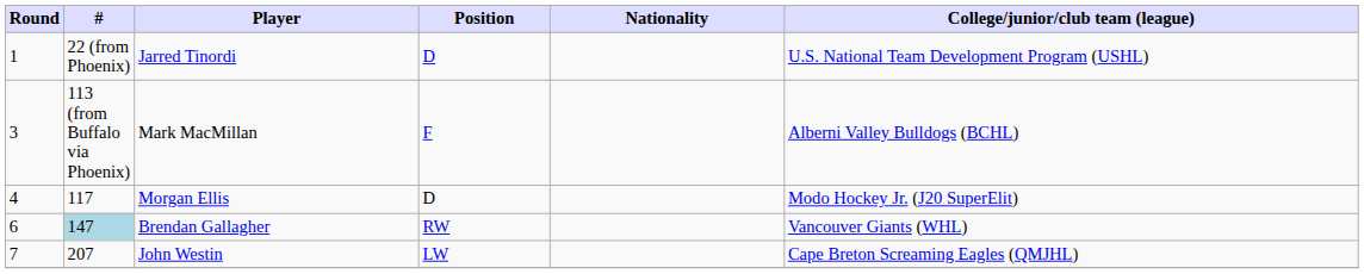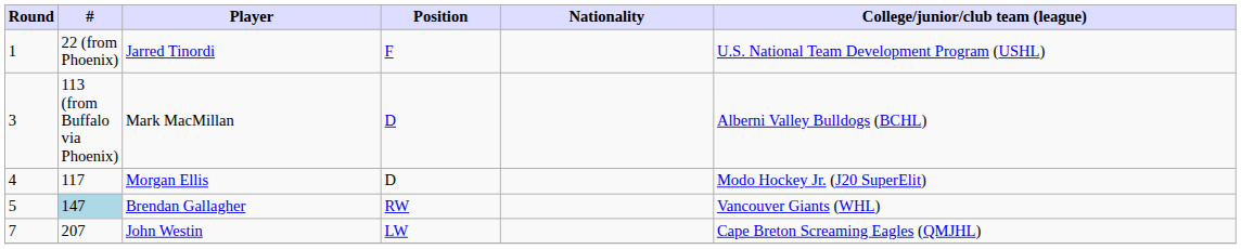 <table class="wikitable">
 <tr>
 <th style="background:#ddf; width:2.00%;">Round</th>
 <th style="background:#ddf; width:3.50%;">#</th>
 <th style="background:#ddf; width:22.0%;">Player</th>
 <th style="background:#ddf; width:10.0%;">Position</th>
 <th style="background:#ddf; width:18.0%;">Nationality</th>
 <th style="background:#ddf; width:100.0%;">College/junior/club team (league)</th>
 </tr>
 <tr>
 <td>1</td>
 <td>22 (from Phoenix)</td>
 <td><a href='#'>Jarred Tinordi</a></td>
-<td><a href='#'>D</a></td>
+<td><a href='#'>F</a></td>
 <td></td>
 <td><a href='#'>U.S. National Team Development Program</a> (<a href='#'>USHL</a>)</td>
 </tr>
 <tr>
 <td>3</td>
 <td>113 (from Buffalo via Phoenix)</td>
 <td>Mark MacMillan</td>
-<td><a href='#'>F</a></td>
+<td><a href='#'>D</a></td>
 <td></td>
 <td><a href='#'>Alberni Valley Bulldogs</a> (<a href='#'>BCHL</a>)</td>
 </tr>
 <tr>
 <td>4</td>
 <td>117</td>
 <td><a href='#'>Morgan Ellis</a></td>
 <td>D</td>
 <td></td>
 <td><a href='#'>Modo Hockey Jr.</a> (<a href='#'>J20 SuperElit</a>)</td>
 </tr>
 <tr>
-<td>6</td>
+<td>5</td>
 <td style="background: lightblue;">147</td>
 <td><a href='#'>Brendan Gallagher</a></td>
 <td><a href='#'>RW</a></td>
 <td></td>
 <td><a href='#'>Vancouver Giants</a> (<a href='#'>WHL</a>)</td>
 </tr>
 <tr>
 <td>7</td>
 <td>207</td>
 <td><a href='#'>John Westin</a></td>
 <td><a href='#'>LW</a></td>
 <td></td>
 <td><a href='#'>Cape Breton Screaming Eagles</a> (<a href='#'>QMJHL</a>)</td>
 </tr>
 <tr>
 </tr>
 </table>
